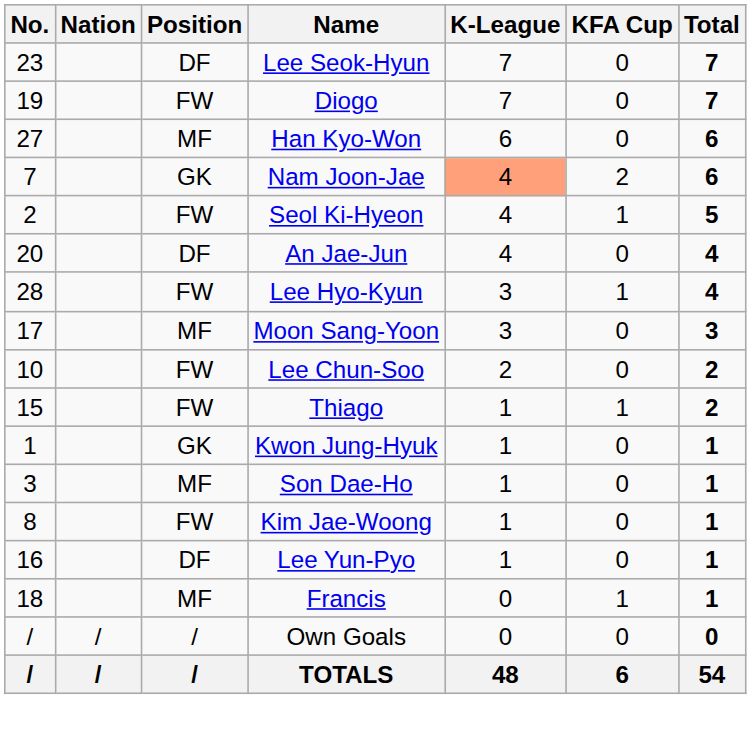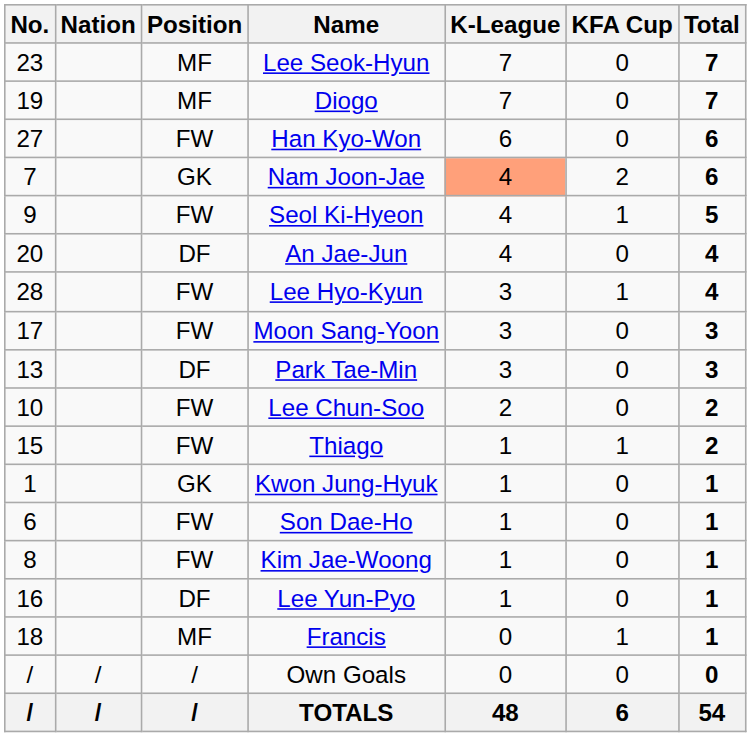 <table class="wikitable" style="font-size: 95%; text-align: center;">
 <tr>
 <th>No.</th>
 <th>Nation</th>
 <th>Position</th>
 <th>Name</th>
 <th>K-League</th>
 <th>KFA Cup</th>
 <th>Total</th>
 </tr>
 <tr>
 <td>23</td>
 <td></td>
-<td>DF</td>
+<td>MF</td>
 <td><a href='#'>Lee Seok-Hyun</a></td>
 <td>7</td>
 <td>0</td>
 <td><strong>7</strong></td>
 </tr>
 <tr>
 <td>19</td>
 <td></td>
-<td>FW</td>
+<td>MF</td>
 <td><a href='#'>Diogo</a></td>
 <td>7</td>
 <td>0</td>
 <td><strong>7</strong></td>
 </tr>
 <tr>
 <td>27</td>
 <td></td>
-<td>MF</td>
+<td>FW</td>
 <td><a href='#'>Han Kyo-Won</a></td>
 <td>6</td>
 <td>0</td>
 <td><strong>6</strong></td>
 </tr>
 <tr>
 <td>7</td>
 <td></td>
 <td>GK</td>
 <td><a href='#'>Nam Joon-Jae</a></td>
 <td style="background: lightsalmon;">4</td>
 <td>2</td>
 <td><strong>6</strong></td>
 </tr>
 <tr>
-<td>2</td>
+<td>9</td>
 <td></td>
 <td>FW</td>
 <td><a href='#'>Seol Ki-Hyeon</a></td>
 <td>4</td>
 <td>1</td>
 <td><strong>5</strong></td>
 </tr>
 <tr>
 <td>20</td>
 <td></td>
 <td>DF</td>
 <td><a href='#'>An Jae-Jun</a></td>
 <td>4</td>
 <td>0</td>
 <td><strong>4</strong></td>
 </tr>
 <tr>
 <td>28</td>
 <td></td>
 <td>FW</td>
 <td><a href='#'>Lee Hyo-Kyun</a></td>
 <td>3</td>
 <td>1</td>
 <td><strong>4</strong></td>
 </tr>
 <tr>
 <td>17</td>
 <td></td>
-<td>MF</td>
+<td>FW</td>
 <td><a href='#'>Moon Sang-Yoon</a></td>
+<td>3</td>
+<td>0</td>
+<td><strong>3</strong></td>
+</tr>
+<tr>
+<td>13</td>
+<td></td>
+<td>DF</td>
+<td><a href='#'>Park Tae-Min</a></td>
 <td>3</td>
 <td>0</td>
 <td><strong>3</strong></td>
 </tr>
 <tr>
 <td>10</td>
 <td></td>
 <td>FW</td>
 <td><a href='#'>Lee Chun-Soo</a></td>
 <td>2</td>
 <td>0</td>
 <td><strong>2</strong></td>
 </tr>
 <tr>
 <td>15</td>
 <td></td>
 <td>FW</td>
 <td><a href='#'>Thiago</a></td>
 <td>1</td>
 <td>1</td>
 <td><strong>2</strong></td>
 </tr>
 <tr>
 <td>1</td>
 <td></td>
 <td>GK</td>
 <td><a href='#'>Kwon Jung-Hyuk</a></td>
 <td>1</td>
 <td>0</td>
 <td><strong>1</strong></td>
 </tr>
 <tr>
-<td>3</td>
+<td>6</td>
 <td></td>
-<td>MF</td>
+<td>FW</td>
 <td><a href='#'>Son Dae-Ho</a></td>
 <td>1</td>
 <td>0</td>
 <td><strong>1</strong></td>
 </tr>
 <tr>
 <td>8</td>
 <td></td>
 <td>FW</td>
 <td><a href='#'>Kim Jae-Woong</a></td>
 <td>1</td>
 <td>0</td>
 <td><strong>1</strong></td>
 </tr>
 <tr>
 <td>16</td>
 <td></td>
 <td>DF</td>
 <td><a href='#'>Lee Yun-Pyo</a></td>
 <td>1</td>
 <td>0</td>
 <td><strong>1</strong></td>
 </tr>
 <tr>
 <td>18</td>
 <td></td>
 <td>MF</td>
 <td><a href='#'>Francis</a></td>
 <td>0</td>
 <td>1</td>
 <td><strong>1</strong></td>
 </tr>
 <tr>
 <td>/</td>
 <td>/</td>
 <td>/</td>
 <td>Own Goals</td>
 <td>0</td>
 <td>0</td>
 <td><strong>0</strong></td>
 </tr>
 <tr>
 <th>/</th>
 <th>/</th>
 <th>/</th>
 <th>TOTALS</th>
 <th>48</th>
 <th>6</th>
 <th>54</th>
 </tr>
 </table>
